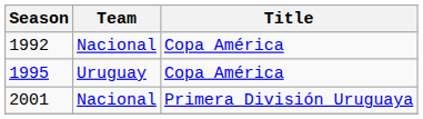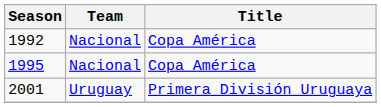 <table class="wikitable">
 <tr>
 <th>Season</th>
 <th>Team</th>
 <th>Title</th>
 </tr>
 <tr>
 <td>1992</td>
 <td><a href='#'>Nacional</a></td>
 <td><a href='#'>Copa América</a></td>
 </tr>
 <tr>
 <td><a href='#'>1995</a></td>
-<td><a href='#'>Uruguay</a></td>
+<td><a href='#'>Nacional</a></td>
 <td><a href='#'>Copa América</a></td>
 </tr>
 <tr>
 <td>2001</td>
-<td><a href='#'>Nacional</a></td>
+<td><a href='#'>Uruguay</a></td>
 <td><a href='#'>Primera División Uruguaya</a></td>
 </tr>
 <tr>
 </tr>
 </table>
